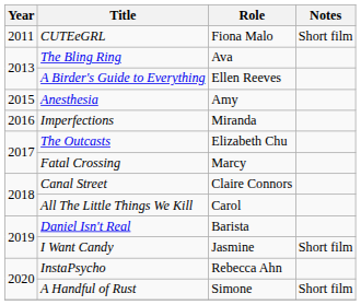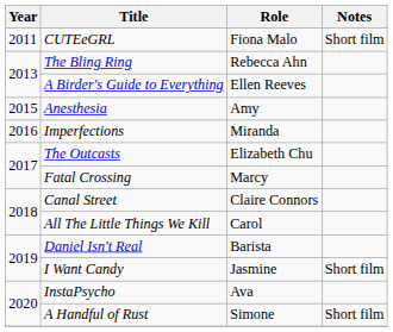 <table class="wikitable sortable">
 <tr>
 <th>Year</th>
 <th>Title</th>
 <th>Role</th>
 <th class="unsortable">Notes</th>
 </tr>
 <tr>
 <td>2011</td>
 <td><em>CUTEeGRL</em></td>
 <td>Fiona Malo</td>
 <td>Short film</td>
 </tr>
 <tr>
 <td rowspan="2">2013</td>
 <td><em><a href='#'>The Bling Ring</a></em></td>
-<td>Ava</td>
+<td>Rebecca Ahn</td>
 <td></td>
 </tr>
 <tr>
 <td><em><a href='#'>A Birder's Guide to Everything</a></em></td>
 <td>Ellen Reeves</td>
 <td></td>
 </tr>
 <tr>
 <td>2015</td>
 <td><em><a href='#'>Anesthesia</a></em></td>
 <td>Amy</td>
 <td></td>
 </tr>
 <tr>
 <td>2016</td>
 <td><em>Imperfections</em></td>
 <td>Miranda</td>
 <td></td>
 </tr>
 <tr>
 <td rowspan="2">2017</td>
 <td><em><a href='#'>The Outcasts</a></em></td>
 <td>Elizabeth Chu</td>
 <td></td>
 </tr>
 <tr>
 <td><em>Fatal Crossing</em></td>
 <td>Marcy</td>
 <td></td>
 </tr>
 <tr>
 <td rowspan="2">2018</td>
 <td><em>Canal Street</em></td>
 <td>Claire Connors</td>
 <td></td>
 </tr>
 <tr>
 <td><em>All The Little Things We Kill</em></td>
 <td>Carol</td>
 <td></td>
 </tr>
 <tr>
 <td rowspan="2">2019</td>
 <td><em><a href='#'>Daniel Isn't Real</a></em></td>
 <td>Barista</td>
 <td></td>
 </tr>
 <tr>
 <td><em>I Want Candy</em></td>
 <td>Jasmine</td>
 <td>Short film</td>
 </tr>
 <tr>
 <td rowspan="2">2020</td>
 <td><em>InstaPsycho</em></td>
-<td>Rebecca Ahn</td>
+<td>Ava</td>
 <td></td>
 </tr>
 <tr>
 <td><em>A Handful of Rust</em></td>
 <td>Simone</td>
 <td>Short film</td>
 </tr>
 <tr>
 </tr>
 </table>
